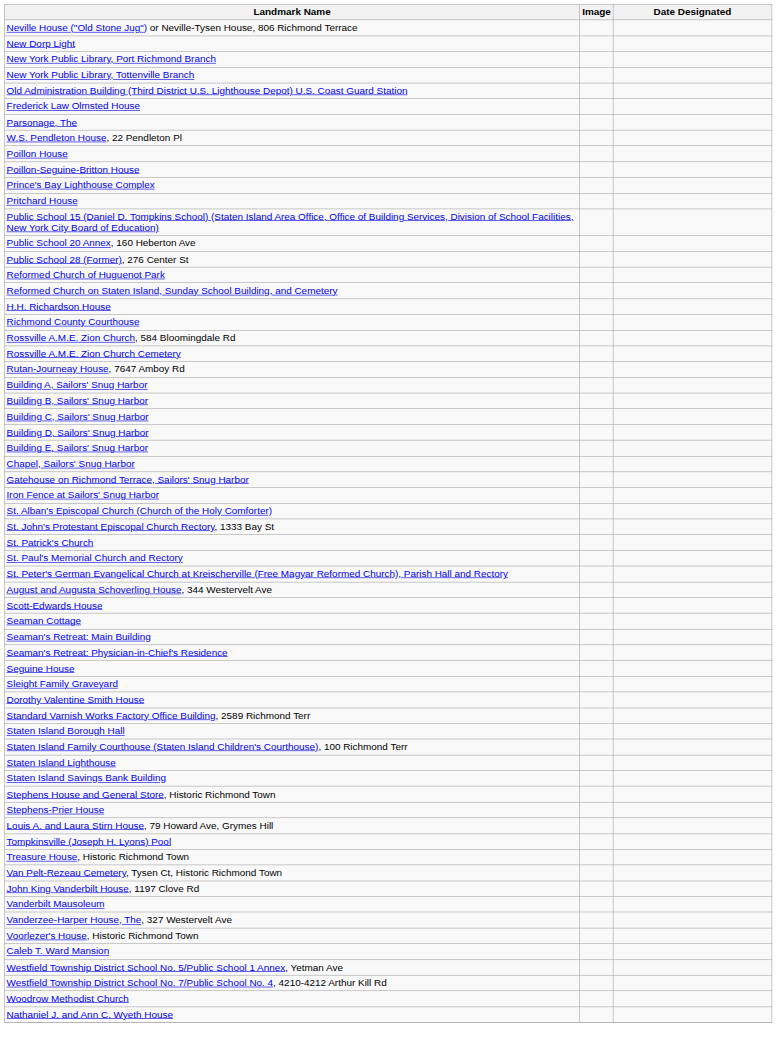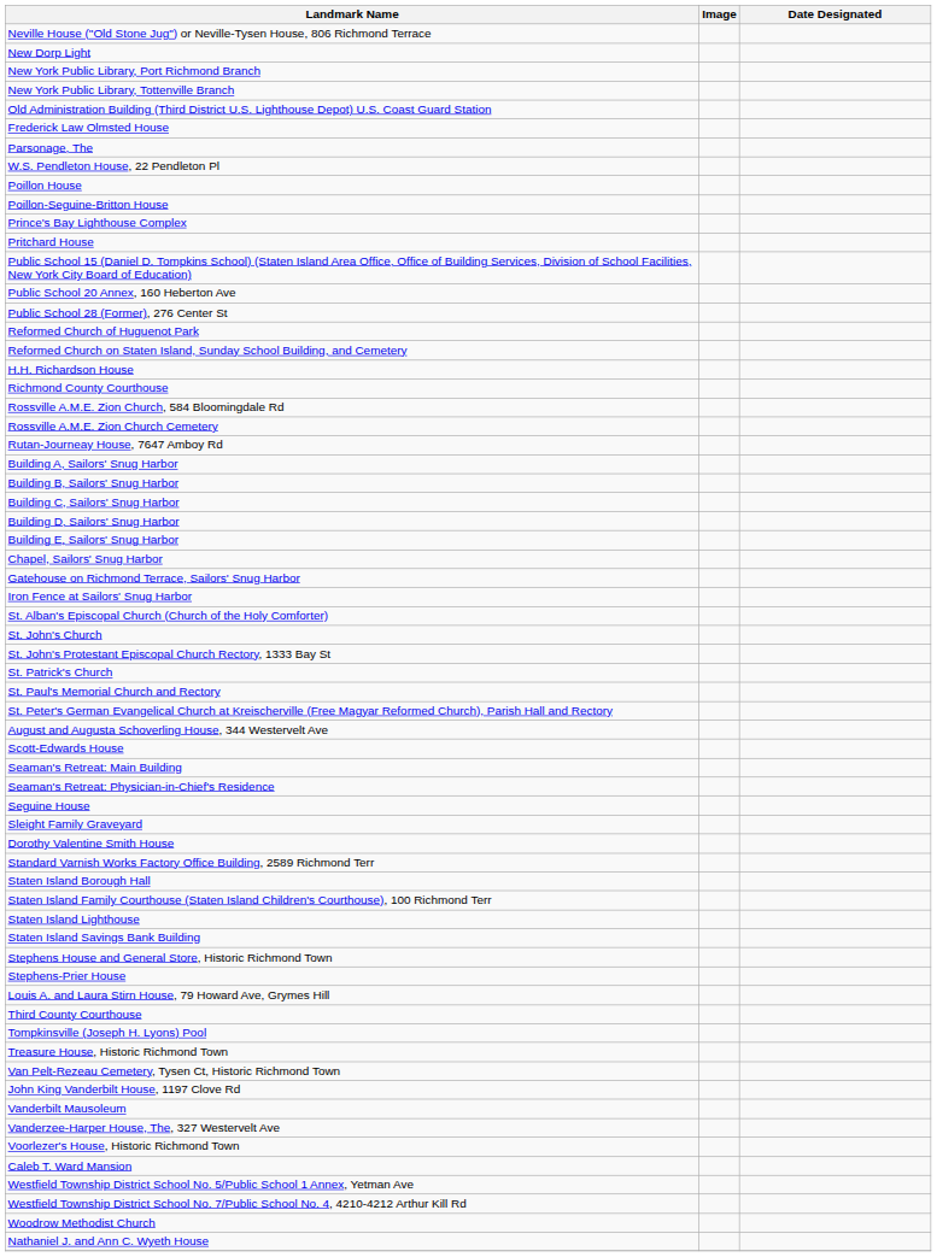 <table class="wikitable sortable" style="width:98%">
 <tr>
 <th width = 75%><strong>Landmark Name</strong></th>
 <th width = 4% class="unsortable"><strong>Image</strong></th>
 <th><strong>Date Designated</strong></th>
 </tr>
 <tr>
 <td><a href='#'>Neville House ("Old Stone Jug")</a> or Neville-Tysen House, 806 Richmond Terrace</td>
 <td></td>
 <td> </td>
 </tr>
 <tr>
 <td><a href='#'>New Dorp Light</a></td>
 <td></td>
 <td> </td>
 </tr>
 <tr>
 <td><a href='#'>New York Public Library, Port Richmond Branch</a></td>
 <td></td>
 <td> </td>
 </tr>
 <tr>
 <td><a href='#'>New York Public Library, Tottenville Branch</a></td>
 <td></td>
 <td> </td>
 </tr>
 <tr>
 <td><a href='#'>Old Administration Building (Third District U.S. Lighthouse Depot) U.S. Coast Guard Station</a></td>
 <td></td>
 <td> </td>
 </tr>
 <tr>
 <td><a href='#'>Frederick Law Olmsted House</a> </td>
 <td></td>
 <td> </td>
 </tr>
 <tr>
 <td><a href='#'>Parsonage, The</a></td>
 <td></td>
 <td> </td>
 </tr>
 <tr>
 <td><a href='#'>W.S. Pendleton House</a>, 22 Pendleton Pl</td>
 <td></td>
 <td> </td>
 </tr>
 <tr>
 <td><a href='#'>Poillon House</a></td>
 <td></td>
 <td> </td>
 </tr>
 <tr>
 <td><a href='#'>Poillon-Seguine-Britton House</a></td>
 <td></td>
 <td> </td>
 </tr>
 <tr>
 <td><a href='#'>Prince's Bay Lighthouse Complex</a></td>
 <td></td>
 <td> </td>
 </tr>
 <tr>
 <td><a href='#'>Pritchard House</a></td>
 <td></td>
 <td> </td>
 </tr>
 <tr>
 <td><a href='#'>Public School 15 (Daniel D. Tompkins School) (Staten Island Area Office, Office of Building Services, Division of School Facilities, New York City Board of Education)</a></td>
 <td></td>
 <td> </td>
 </tr>
 <tr>
 <td><a href='#'>Public School 20 Annex</a>, 160 Heberton Ave</td>
 <td></td>
 <td> </td>
 </tr>
 <tr>
 <td><a href='#'>Public School 28 (Former)</a>, 276 Center St</td>
 <td></td>
 <td> </td>
 </tr>
 <tr>
 <td><a href='#'>Reformed Church of Huguenot Park</a></td>
 <td></td>
 <td> </td>
 </tr>
 <tr>
 <td><a href='#'>Reformed Church on Staten Island, Sunday School Building, and Cemetery</a></td>
 <td></td>
 <td> </td>
 </tr>
 <tr>
 <td><a href='#'>H.H. Richardson House</a></td>
 <td></td>
 <td> </td>
 </tr>
 <tr>
 <td><a href='#'>Richmond County Courthouse</a></td>
 <td></td>
 <td> </td>
 </tr>
 <tr>
 <td><a href='#'>Rossville A.M.E. Zion Church</a>, 584 Bloomingdale Rd</td>
 <td></td>
 <td> </td>
 </tr>
 <tr>
 <td><a href='#'>Rossville A.M.E. Zion Church Cemetery</a></td>
 <td></td>
 <td> </td>
 </tr>
 <tr>
 <td><a href='#'>Rutan-Journeay House</a>, 7647 Amboy Rd</td>
 <td></td>
 <td> </td>
 </tr>
 <tr>
 <td><a href='#'>Building A, Sailors' Snug Harbor</a></td>
 <td></td>
 <td> </td>
 </tr>
 <tr>
 <td><a href='#'>Building B, Sailors' Snug Harbor</a></td>
 <td></td>
 <td> </td>
 </tr>
 <tr>
 <td><a href='#'>Building C, Sailors' Snug Harbor</a></td>
 <td></td>
 <td> </td>
 </tr>
 <tr>
 <td><a href='#'>Building D, Sailors' Snug Harbor</a></td>
 <td></td>
 <td> </td>
 </tr>
 <tr>
 <td><a href='#'>Building E, Sailors' Snug Harbor</a></td>
 <td></td>
 <td> </td>
 </tr>
 <tr>
 <td><a href='#'>Chapel, Sailors' Snug Harbor</a></td>
 <td></td>
 <td> </td>
 </tr>
 <tr>
 <td><a href='#'>Gatehouse on Richmond Terrace, Sailors' Snug Harbor</a></td>
 <td></td>
 <td> </td>
 </tr>
 <tr>
 <td><a href='#'>Iron Fence at Sailors' Snug Harbor</a></td>
 <td></td>
 <td> </td>
 </tr>
 <tr>
 <td><a href='#'>St. Alban's Episcopal Church (Church of the Holy Comforter)</a></td>
 <td></td>
 <td> </td>
 </tr>
 <tr>
+<td><a href='#'>St. John's Church</a></td>
+<td></td>
+<td> </td>
+</tr>
+<tr>
 <td><a href='#'>St. John's Protestant Episcopal Church Rectory</a>, 1333 Bay St</td>
 <td></td>
 <td> </td>
 </tr>
 <tr>
 <td><a href='#'>St. Patrick's Church</a></td>
 <td></td>
 <td> </td>
 </tr>
 <tr>
 <td><a href='#'>St. Paul's Memorial Church and Rectory</a></td>
 <td></td>
 <td> </td>
 </tr>
 <tr>
 <td><a href='#'>St. Peter's German Evangelical Church at Kreischerville (Free Magyar Reformed Church), Parish Hall and Rectory</a></td>
 <td></td>
 <td> </td>
 </tr>
 <tr>
 <td><a href='#'>August and Augusta Schoverling House</a>, 344 Westervelt Ave</td>
 <td></td>
 <td> </td>
 </tr>
 <tr>
 <td><a href='#'>Scott-Edwards House</a></td>
-<td></td>
-<td> </td>
-</tr>
-<tr>
-<td><a href='#'>Seaman Cottage</a></td>
 <td></td>
 <td> </td>
 </tr>
 <tr>
 <td><a href='#'>Seaman's Retreat: Main Building</a></td>
 <td></td>
 <td> </td>
 </tr>
 <tr>
 <td><a href='#'>Seaman's Retreat: Physician-in-Chief's Residence</a></td>
 <td></td>
 <td> </td>
 </tr>
 <tr>
 <td><a href='#'>Seguine House</a></td>
 <td></td>
 <td> </td>
 </tr>
 <tr>
 <td><a href='#'>Sleight Family Graveyard</a></td>
 <td></td>
 <td> </td>
 </tr>
 <tr>
 <td><a href='#'>Dorothy Valentine Smith House</a></td>
 <td></td>
 <td> </td>
 </tr>
 <tr>
 <td><a href='#'>Standard Varnish Works Factory Office Building</a>, 2589 Richmond Terr</td>
 <td></td>
 <td> </td>
 </tr>
 <tr>
 <td><a href='#'>Staten Island Borough Hall</a></td>
 <td></td>
 <td> </td>
 </tr>
 <tr>
 <td><a href='#'>Staten Island Family Courthouse (Staten Island Children's Courthouse)</a>, 100 Richmond Terr</td>
 <td></td>
 <td> </td>
 </tr>
 <tr>
 <td><a href='#'>Staten Island Lighthouse</a></td>
 <td></td>
 <td> </td>
 </tr>
 <tr>
 <td><a href='#'>Staten Island Savings Bank Building</a></td>
 <td></td>
 <td> </td>
 </tr>
 <tr>
 <td><a href='#'>Stephens House and General Store</a>, Historic Richmond Town</td>
 <td></td>
 <td> </td>
 </tr>
 <tr>
 <td><a href='#'>Stephens-Prier House</a></td>
 <td></td>
 <td> </td>
 </tr>
 <tr>
 <td><a href='#'>Louis A. and Laura Stirn House</a>, 79 Howard Ave, Grymes Hill</td>
 <td></td>
 <td> </td>
 </tr>
 <tr>
+<td><a href='#'>Third County Courthouse</a></td>
+<td></td>
+<td> </td>
+</tr>
+<tr>
 <td><a href='#'>Tompkinsville (Joseph H. Lyons) Pool</a> </td>
 <td></td>
 <td> </td>
 </tr>
 <tr>
 <td><a href='#'>Treasure House</a>, Historic Richmond Town</td>
 <td></td>
 <td> </td>
 </tr>
 <tr>
 <td><a href='#'>Van Pelt-Rezeau Cemetery</a>, Tysen Ct, Historic Richmond Town</td>
 <td></td>
 <td> </td>
 </tr>
 <tr>
 <td><a href='#'>John King Vanderbilt House</a>, 1197 Clove Rd </td>
 <td></td>
 <td> </td>
 </tr>
 <tr>
 <td><a href='#'>Vanderbilt Mausoleum</a></td>
 <td></td>
 <td> </td>
 </tr>
 <tr>
 <td><a href='#'>Vanderzee-Harper House, The</a>, 327 Westervelt Ave</td>
 <td></td>
 <td> </td>
 </tr>
 <tr>
 <td><a href='#'>Voorlezer's House</a>, Historic Richmond Town</td>
 <td></td>
 <td> </td>
 </tr>
 <tr>
 <td><a href='#'>Caleb T. Ward Mansion</a></td>
 <td></td>
 <td> </td>
 </tr>
 <tr>
 <td><a href='#'>Westfield Township District School No. 5/Public School 1 Annex</a>, Yetman Ave</td>
 <td></td>
 <td> </td>
 </tr>
 <tr>
 <td><a href='#'>Westfield Township District School No. 7/Public School No. 4</a>, 4210-4212 Arthur Kill Rd </td>
 <td></td>
 <td> </td>
 </tr>
 <tr>
 <td><a href='#'>Woodrow Methodist Church</a></td>
 <td></td>
 <td> </td>
 </tr>
 <tr>
 <td><a href='#'>Nathaniel J. and Ann C. Wyeth House</a></td>
 <td></td>
 <td> </td>
 </tr>
 <tr>
 </tr>
 </table>
